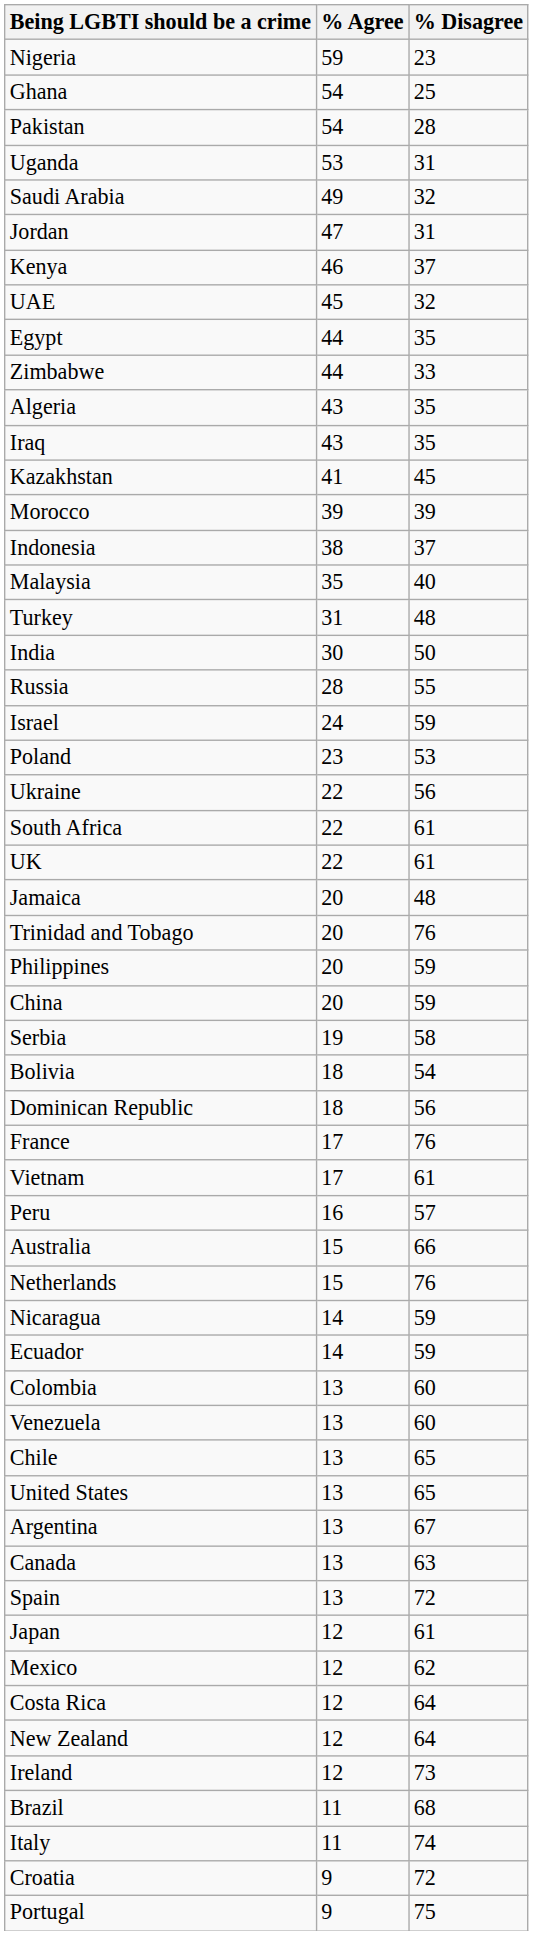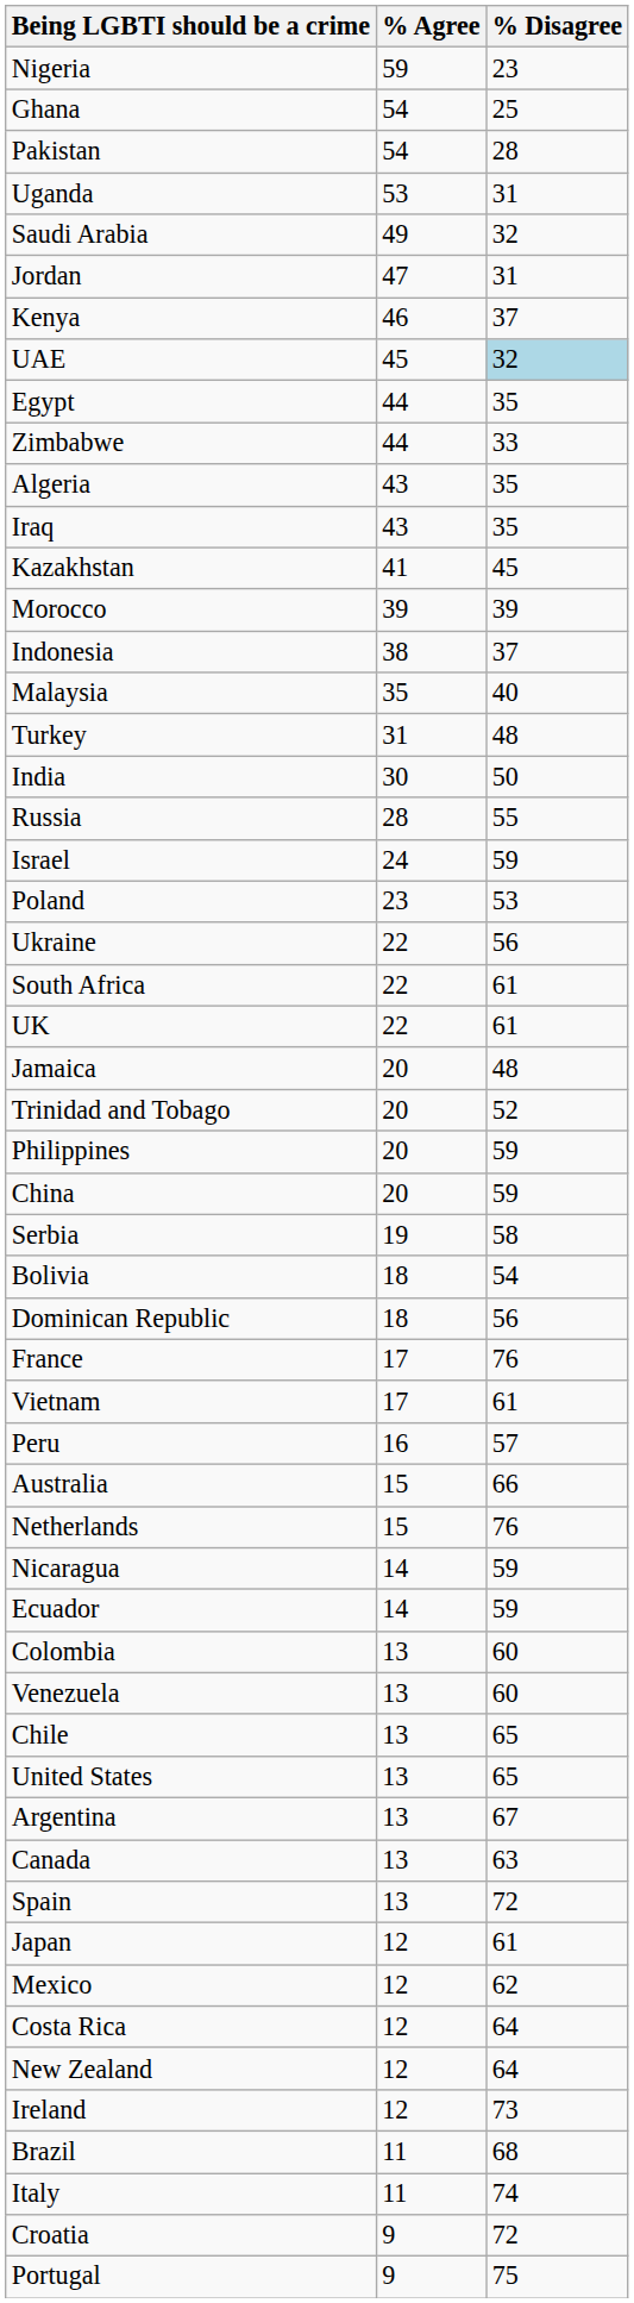 <table class="wikitable sortable">
 <tr>
 <th>Being LGBTI should be a crime</th>
 <th>% Agree</th>
 <th>% Disagree</th>
 </tr>
 <tr>
 <td>Nigeria</td>
 <td>59</td>
 <td>23</td>
 </tr>
 <tr>
 <td>Ghana</td>
 <td>54</td>
 <td>25</td>
 </tr>
 <tr>
 <td>Pakistan</td>
 <td>54</td>
 <td>28</td>
 </tr>
 <tr>
 <td>Uganda</td>
 <td>53</td>
 <td>31</td>
 </tr>
 <tr>
 <td>Saudi Arabia</td>
 <td>49</td>
 <td>32</td>
 </tr>
 <tr>
 <td>Jordan</td>
 <td>47</td>
 <td>31</td>
 </tr>
 <tr>
 <td>Kenya</td>
 <td>46</td>
 <td>37</td>
 </tr>
 <tr>
 <td>UAE</td>
 <td>45</td>
-<td>32</td>
+<td style="background: lightblue;">32</td>
 </tr>
 <tr>
 <td>Egypt</td>
 <td>44</td>
 <td>35</td>
 </tr>
 <tr>
 <td>Zimbabwe</td>
 <td>44</td>
 <td>33</td>
 </tr>
 <tr>
 <td>Algeria</td>
 <td>43</td>
 <td>35</td>
 </tr>
 <tr>
 <td>Iraq</td>
 <td>43</td>
 <td>35</td>
 </tr>
 <tr>
 <td>Kazakhstan</td>
 <td>41</td>
 <td>45</td>
 </tr>
 <tr>
 <td>Morocco</td>
 <td>39</td>
 <td>39</td>
 </tr>
 <tr>
 <td>Indonesia</td>
 <td>38</td>
 <td>37</td>
 </tr>
 <tr>
 <td>Malaysia</td>
 <td>35</td>
 <td>40</td>
 </tr>
 <tr>
 <td>Turkey</td>
 <td>31</td>
 <td>48</td>
 </tr>
 <tr>
 <td>India</td>
 <td>30</td>
 <td>50</td>
 </tr>
 <tr>
 <td>Russia</td>
 <td>28</td>
 <td>55</td>
 </tr>
 <tr>
 <td>Israel</td>
 <td>24</td>
 <td>59</td>
 </tr>
 <tr>
 <td>Poland</td>
 <td>23</td>
 <td>53</td>
 </tr>
 <tr>
 <td>Ukraine</td>
 <td>22</td>
 <td>56</td>
 </tr>
 <tr>
 <td>South Africa</td>
 <td>22</td>
 <td>61</td>
 </tr>
 <tr>
 <td>UK</td>
 <td>22</td>
 <td>61</td>
 </tr>
 <tr>
 <td>Jamaica</td>
 <td>20</td>
 <td>48</td>
 </tr>
 <tr>
 <td>Trinidad and Tobago</td>
 <td>20</td>
-<td>76</td>
+<td>52</td>
 </tr>
 <tr>
 <td>Philippines</td>
 <td>20</td>
 <td>59</td>
 </tr>
 <tr>
 <td>China</td>
 <td>20</td>
 <td>59</td>
 </tr>
 <tr>
 <td>Serbia</td>
 <td>19</td>
 <td>58</td>
 </tr>
 <tr>
 <td>Bolivia</td>
 <td>18</td>
 <td>54</td>
 </tr>
 <tr>
 <td>Dominican Republic</td>
 <td>18</td>
 <td>56</td>
 </tr>
 <tr>
 <td>France</td>
 <td>17</td>
 <td>76</td>
 </tr>
 <tr>
 <td>Vietnam</td>
 <td>17</td>
 <td>61</td>
 </tr>
 <tr>
 <td>Peru</td>
 <td>16</td>
 <td>57</td>
 </tr>
 <tr>
 <td>Australia</td>
 <td>15</td>
 <td>66</td>
 </tr>
 <tr>
 <td>Netherlands</td>
 <td>15</td>
 <td>76</td>
 </tr>
 <tr>
 <td>Nicaragua</td>
 <td>14</td>
 <td>59</td>
 </tr>
 <tr>
 <td>Ecuador</td>
 <td>14</td>
 <td>59</td>
 </tr>
 <tr>
 <td>Colombia</td>
 <td>13</td>
 <td>60</td>
 </tr>
 <tr>
 <td>Venezuela</td>
 <td>13</td>
 <td>60</td>
 </tr>
 <tr>
 <td>Chile</td>
 <td>13</td>
 <td>65</td>
 </tr>
 <tr>
 <td>United States</td>
 <td>13</td>
 <td>65</td>
 </tr>
 <tr>
 <td>Argentina</td>
 <td>13</td>
 <td>67</td>
 </tr>
 <tr>
 <td>Canada</td>
 <td>13</td>
 <td>63</td>
 </tr>
 <tr>
 <td>Spain</td>
 <td>13</td>
 <td>72</td>
 </tr>
 <tr>
 <td>Japan</td>
 <td>12</td>
 <td>61</td>
 </tr>
 <tr>
 <td>Mexico</td>
 <td>12</td>
 <td>62</td>
 </tr>
 <tr>
 <td>Costa Rica</td>
 <td>12</td>
 <td>64</td>
 </tr>
 <tr>
 <td>New Zealand</td>
 <td>12</td>
 <td>64</td>
 </tr>
 <tr>
 <td>Ireland</td>
 <td>12</td>
 <td>73</td>
 </tr>
 <tr>
 <td>Brazil</td>
 <td>11</td>
 <td>68</td>
 </tr>
 <tr>
 <td>Italy</td>
 <td>11</td>
 <td>74</td>
 </tr>
 <tr>
 <td>Croatia</td>
 <td>9</td>
 <td>72</td>
 </tr>
 <tr>
 <td>Portugal</td>
 <td>9</td>
 <td>75</td>
 </tr>
 </table>
